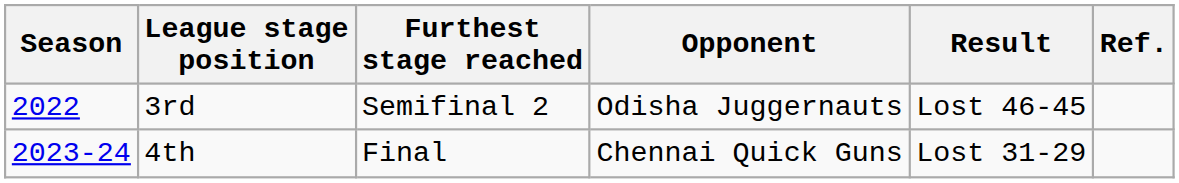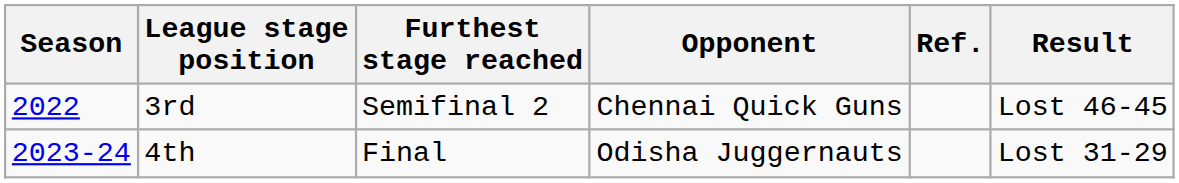 <table class="wikitable">
 <tr>
 <th>Season</th>
 <th>League stage<br>position</th>
 <th>Furthest<br>stage reached</th>
 <th>Opponent</th>
+<th>Ref.</th>
 <th>Result</th>
-<th>Ref.</th>
 </tr>
 <tr>
 <td><a href='#'>2022</a></td>
 <td>3rd</td>
 <td>Semifinal 2</td>
-<td>Odisha Juggernauts</td>
+<td>Chennai Quick Guns</td>
+<td></td>
 <td>Lost 46-45</td>
-<td></td>
 </tr>
 <tr>
 <td><a href='#'>2023-24</a></td>
 <td>4th</td>
 <td>Final</td>
-<td>Chennai Quick Guns</td>
+<td>Odisha Juggernauts</td>
+<td></td>
 <td>Lost 31-29</td>
-<td></td>
 </tr>
 </table>
